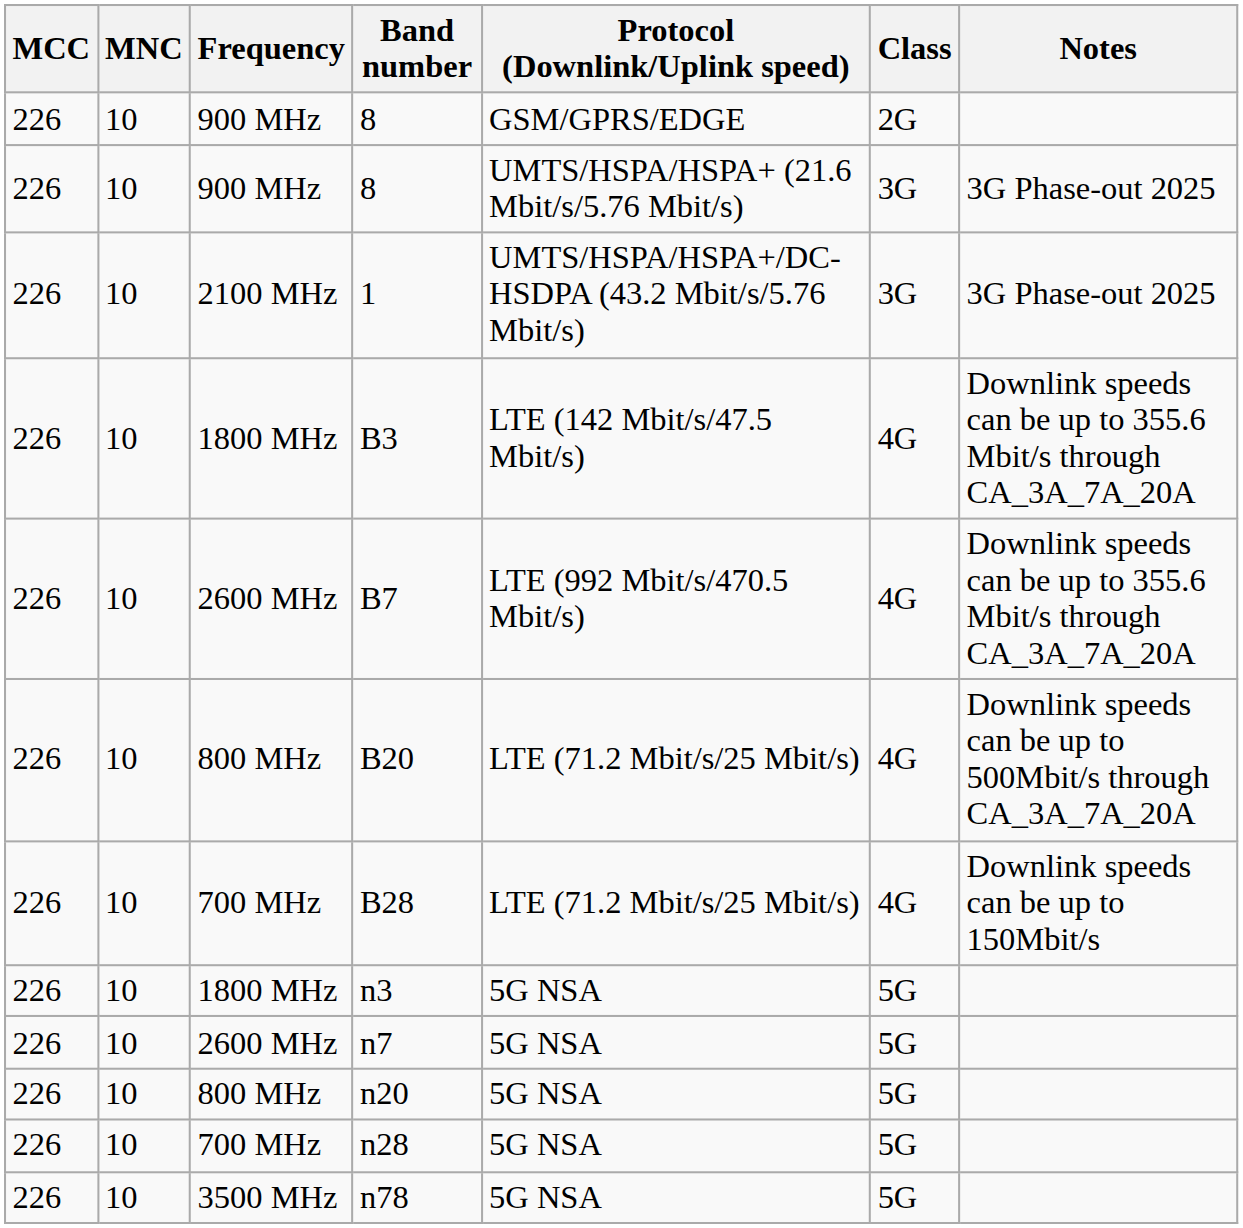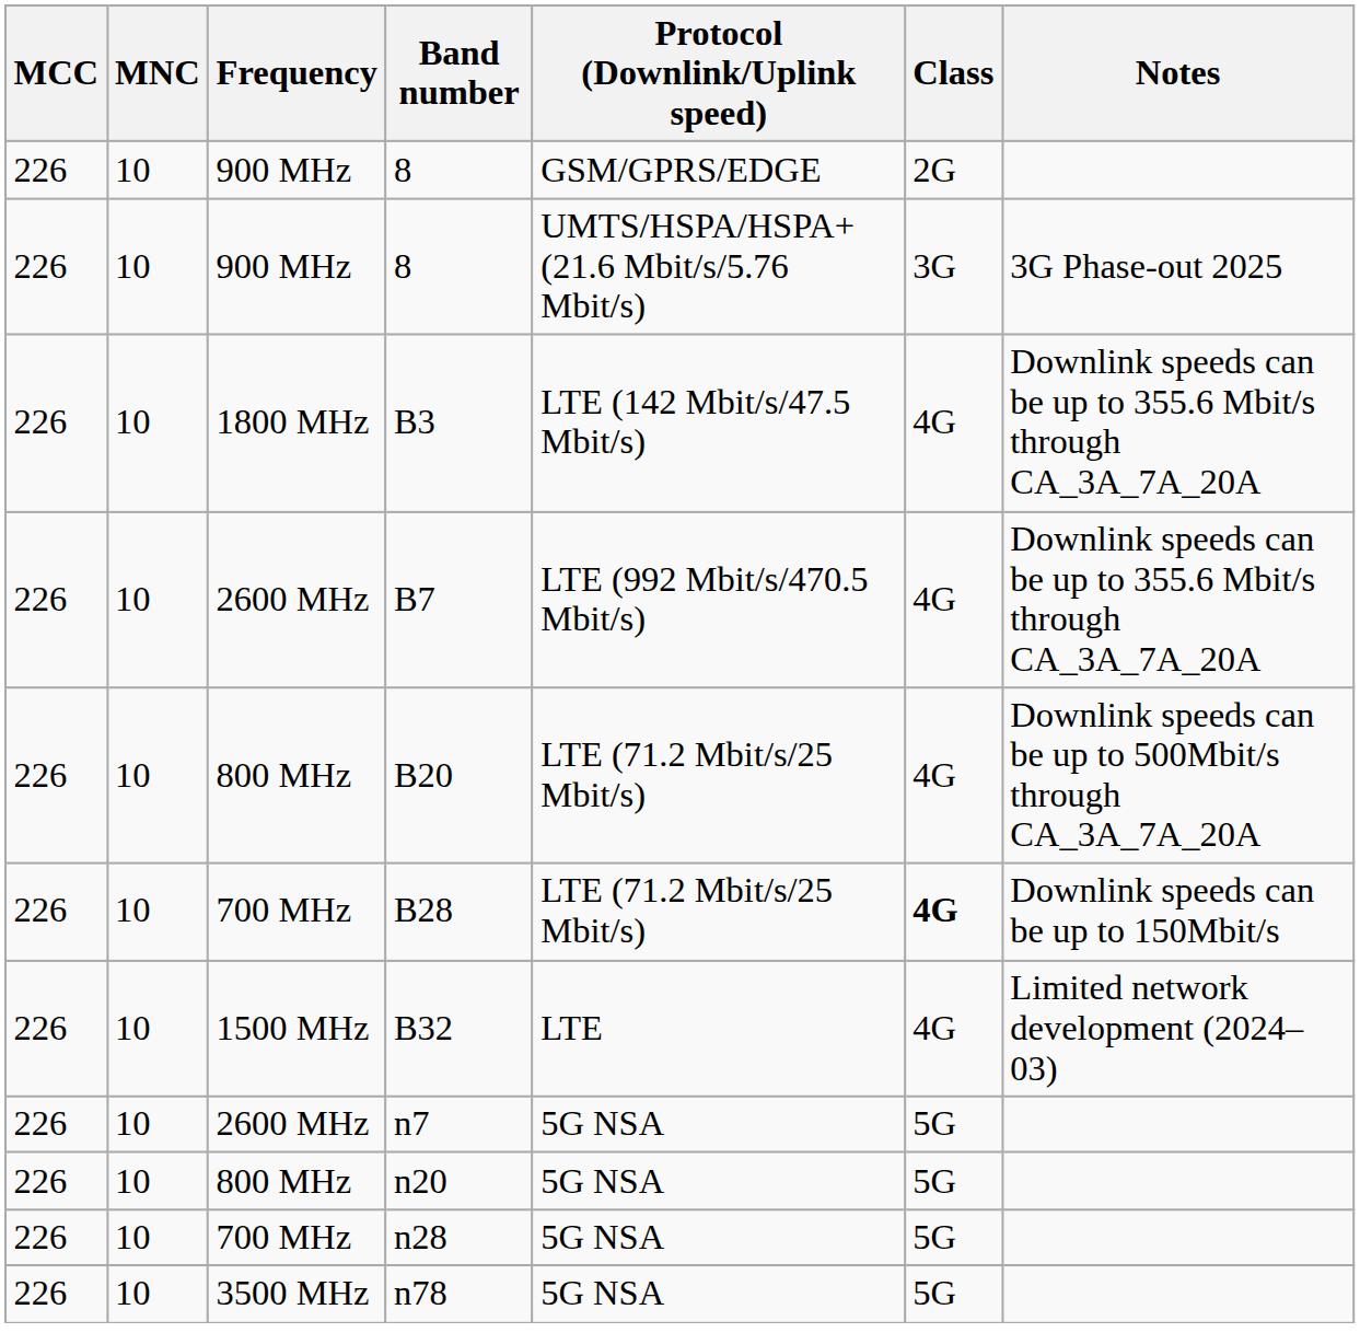 <table class="wikitable sortable" border="1">
 <tr>
 <th>MCC</th>
 <th>MNC</th>
 <th>Frequency</th>
 <th>Band number</th>
 <th>Protocol (Downlink/Uplink speed)</th>
 <th>Class</th>
 <th class="unsortable">Notes</th>
 </tr>
 <tr>
 <td>226</td>
 <td>10</td>
 <td>900 MHz</td>
 <td>8</td>
 <td>GSM/GPRS/EDGE</td>
 <td>2G</td>
 <td></td>
 </tr>
 <tr>
 <td>226</td>
 <td>10</td>
 <td>900 MHz</td>
 <td>8</td>
 <td>UMTS/HSPA/HSPA+ (21.6 Mbit/s/5.76 Mbit/s)</td>
-<td>3G</td>
-<td>3G Phase-out 2025</td>
-</tr>
-<tr>
-<td>226</td>
-<td>10</td>
-<td>2100 MHz</td>
-<td>1</td>
-<td>UMTS/HSPA/HSPA+/DC-HSDPA (43.2 Mbit/s/5.76 Mbit/s)</td>
 <td>3G</td>
 <td>3G Phase-out 2025</td>
 </tr>
 <tr>
 <td>226</td>
 <td>10</td>
 <td>1800 MHz</td>
 <td>B3</td>
 <td>LTE (142 Mbit/s/47.5 Mbit/s)</td>
 <td>4G</td>
 <td>Downlink speeds can be up to 355.6 Mbit/s through CA_3A_7A_20A</td>
 </tr>
 <tr>
 <td>226</td>
 <td>10</td>
 <td>2600 MHz</td>
 <td>B7</td>
 <td>LTE (992 Mbit/s/470.5 Mbit/s)</td>
 <td>4G</td>
 <td>Downlink speeds can be up to 355.6 Mbit/s through CA_3A_7A_20A</td>
 </tr>
 <tr>
 <td>226</td>
 <td>10</td>
 <td>800 MHz</td>
 <td>B20</td>
 <td>LTE (71.2 Mbit/s/25 Mbit/s)</td>
 <td>4G</td>
 <td>Downlink speeds can be up to 500Mbit/s through CA_3A_7A_20A</td>
 </tr>
 <tr>
 <td>226</td>
 <td>10</td>
 <td>700 MHz</td>
 <td>B28</td>
 <td>LTE (71.2 Mbit/s/25 Mbit/s)</td>
-<td>4G</td>
+<td><strong>4G</strong></td>
 <td>Downlink speeds can be up to 150Mbit/s</td>
 </tr>
 <tr>
 <td>226</td>
 <td>10</td>
-<td>1800 MHz</td>
-<td>n3</td>
-<td>5G NSA</td>
-<td>5G</td>
-<td></td>
+<td>1500 MHz</td>
+<td>B32</td>
+<td>LTE</td>
+<td>4G</td>
+<td>Limited network development (2024–03)</td>
 </tr>
 <tr>
 <td>226</td>
 <td>10</td>
 <td>2600 MHz</td>
 <td>n7</td>
 <td>5G NSA</td>
 <td>5G</td>
 <td></td>
 </tr>
 <tr>
 <td>226</td>
 <td>10</td>
 <td>800 MHz</td>
 <td>n20</td>
 <td>5G NSA</td>
 <td>5G</td>
 <td></td>
 </tr>
 <tr>
 <td>226</td>
 <td>10</td>
 <td>700 MHz</td>
 <td>n28</td>
 <td>5G NSA</td>
 <td>5G</td>
 <td></td>
 </tr>
 <tr>
 <td>226</td>
 <td>10</td>
 <td>3500 MHz</td>
 <td>n78</td>
 <td>5G NSA</td>
 <td>5G</td>
 <td></td>
 </tr>
 </table>
